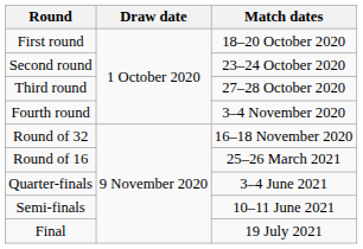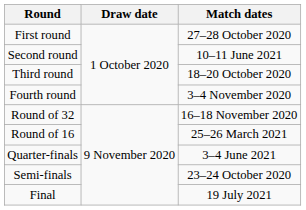 <table class="wikitable" style="text-align:center">
 <tr>
 <th>Round</th>
 <th>Draw date</th>
 <th>Match dates</th>
 </tr>
 <tr>
 <td>First round</td>
 <td rowspan="4">1 October 2020</td>
-<td>18–20 October 2020</td>
+<td>27–28 October 2020</td>
 </tr>
 <tr>
 <td>Second round</td>
-<td>23–24 October 2020</td>
+<td>10–11 June 2021</td>
 </tr>
 <tr>
 <td>Third round</td>
-<td>27–28 October 2020</td>
+<td>18–20 October 2020</td>
 </tr>
 <tr>
 <td>Fourth round</td>
 <td>3–4 November 2020</td>
 </tr>
 <tr>
 <td>Round of 32</td>
 <td rowspan="5">9 November 2020</td>
 <td>16–18 November 2020</td>
 </tr>
 <tr>
 <td>Round of 16</td>
 <td>25–26 March 2021</td>
 </tr>
 <tr>
 <td>Quarter-finals</td>
 <td>3–4 June 2021</td>
 </tr>
 <tr>
 <td>Semi-finals</td>
-<td>10–11 June 2021</td>
+<td>23–24 October 2020</td>
 </tr>
 <tr>
 <td>Final</td>
 <td>19 July 2021</td>
 </tr>
 </table>
